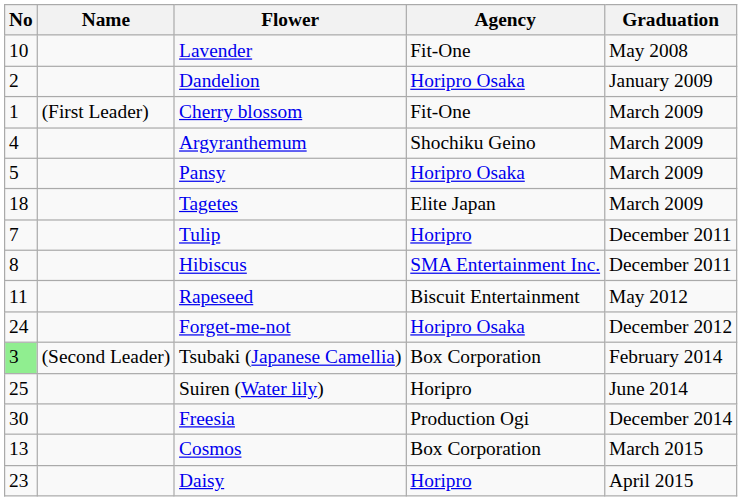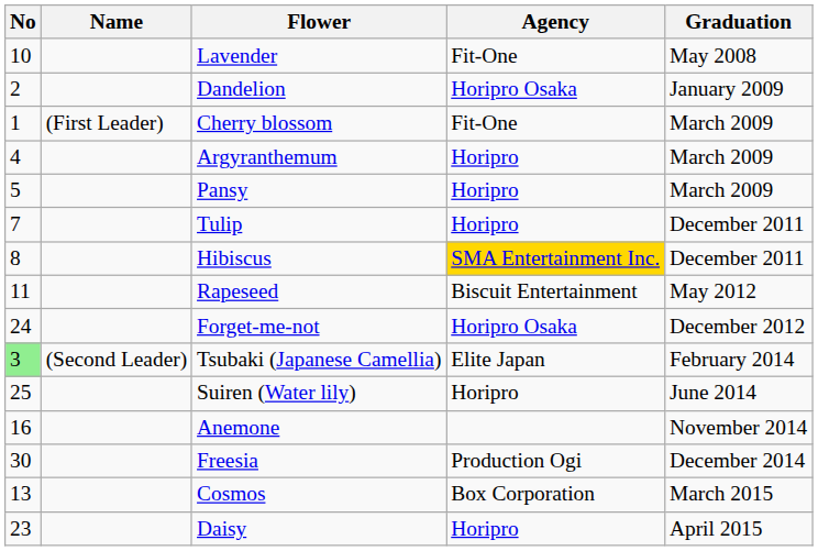 <table class=wikitable>
 <tr>
 <th>No</th>
 <th>Name</th>
 <th>Flower</th>
 <th>Agency</th>
 <th>Graduation</th>
 </tr>
 <tr>
 <td>10</td>
 <td></td>
 <td><a href='#'>Lavender</a></td>
 <td>Fit-One</td>
 <td>May 2008</td>
 </tr>
 <tr>
 <td>2</td>
 <td></td>
 <td><a href='#'>Dandelion</a></td>
 <td><a href='#'>Horipro Osaka</a></td>
 <td>January 2009</td>
 </tr>
 <tr>
 <td>1</td>
 <td> (First Leader)</td>
 <td><a href='#'>Cherry blossom</a></td>
 <td>Fit-One</td>
 <td>March 2009</td>
 </tr>
 <tr>
 <td>4</td>
 <td></td>
 <td><a href='#'>Argyranthemum</a></td>
-<td>Shochiku Geino</td>
+<td><a href='#'>Horipro</a></td>
 <td>March 2009</td>
 </tr>
 <tr>
 <td>5</td>
 <td></td>
 <td><a href='#'>Pansy</a></td>
-<td><a href='#'>Horipro Osaka</a></td>
-<td>March 2009</td>
-</tr>
-<tr>
-<td>18</td>
-<td></td>
-<td><a href='#'>Tagetes</a></td>
-<td>Elite Japan</td>
+<td><a href='#'>Horipro</a></td>
 <td>March 2009</td>
 </tr>
 <tr>
 <td>7</td>
 <td></td>
 <td><a href='#'>Tulip</a></td>
 <td><a href='#'>Horipro</a></td>
 <td>December 2011</td>
 </tr>
 <tr>
 <td>8</td>
 <td></td>
 <td><a href='#'>Hibiscus</a></td>
-<td><a href='#'>SMA Entertainment Inc.</a></td>
+<td style="background: gold;"><a href='#'>SMA Entertainment Inc.</a></td>
 <td>December 2011</td>
 </tr>
 <tr>
 <td>11</td>
 <td></td>
 <td><a href='#'>Rapeseed</a></td>
 <td>Biscuit Entertainment</td>
 <td>May 2012</td>
 </tr>
 <tr>
 <td>24</td>
 <td></td>
 <td><a href='#'>Forget-me-not</a></td>
 <td><a href='#'>Horipro Osaka</a></td>
 <td>December 2012</td>
 </tr>
 <tr>
 <td style="background: lightgreen;">3</td>
 <td> (Second Leader)</td>
 <td>Tsubaki (<a href='#'>Japanese Camellia</a>)</td>
-<td>Box Corporation</td>
+<td>Elite Japan</td>
 <td>February 2014</td>
 </tr>
 <tr>
 <td>25</td>
 <td></td>
 <td>Suiren (<a href='#'>Water lily</a>)</td>
 <td>Horipro</td>
 <td>June 2014</td>
+</tr>
+<tr>
+<td>16</td>
+<td></td>
+<td><a href='#'>Anemone</a></td>
+<td></td>
+<td>November 2014</td>
 </tr>
 <tr>
 <td>30</td>
 <td></td>
 <td><a href='#'>Freesia</a></td>
 <td>Production Ogi</td>
 <td>December 2014</td>
 </tr>
 <tr>
 <td>13</td>
 <td></td>
 <td><a href='#'>Cosmos</a></td>
 <td>Box Corporation</td>
 <td>March 2015</td>
 </tr>
 <tr>
 <td>23</td>
 <td></td>
 <td><a href='#'>Daisy</a></td>
 <td><a href='#'>Horipro</a></td>
 <td>April 2015</td>
 </tr>
 </table>
